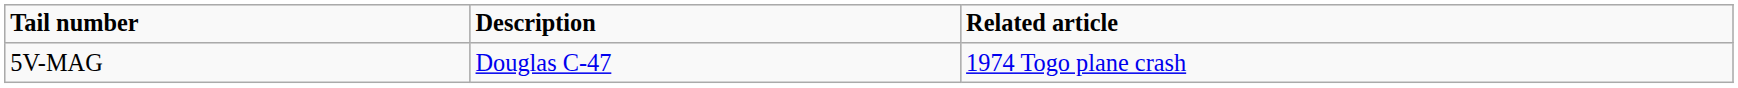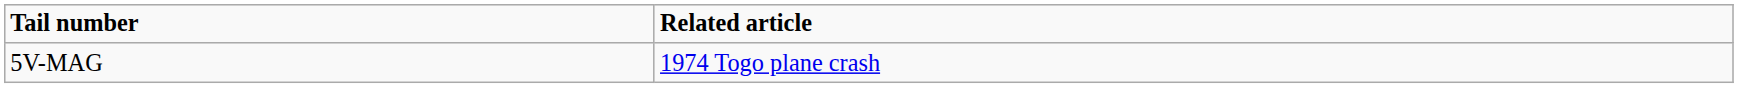 <table class="wikitable" width="90%">
 <tr>
 <td><strong>Tail number</strong></td>
-<td><strong>Description</strong></td>
 <td><strong>Related article</strong></td>
 </tr>
 <tr>
 <td>5V-MAG</td>
-<td><a href='#'>Douglas C-47</a></td>
 <td><a href='#'>1974 Togo plane crash</a></td>
 </tr>
 </table>
